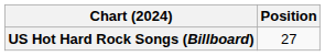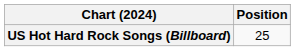 <table class="wikitable sortable plainrowheaders" style="text-align:center">
 <tr>
 <th scope="col">Chart (2024)</th>
 <th scope="col">Position</th>
 </tr>
 <tr>
 <th scope="row">US Hot Hard Rock Songs (<em>Billboard</em>)</th>
-<td>27</td>
+<td>25</td>
 </tr>
 </table>
